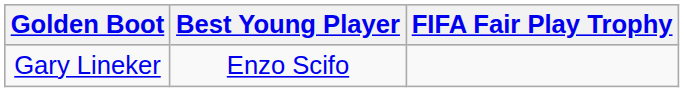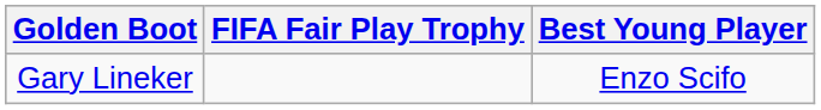 <table class="wikitable">
 <tr>
 <th><a href='#'>Golden Boot</a></th>
+<th><a href='#'>FIFA Fair Play Trophy</a></th>
 <th><a href='#'>Best Young Player</a></th>
-<th><a href='#'>FIFA Fair Play Trophy</a></th>
 </tr>
 <tr>
 <td align=center> <a href='#'>Gary Lineker</a></td>
+<td align=center></td>
 <td align=center> <a href='#'>Enzo Scifo</a></td>
-<td align=center></td>
 </tr>
 </table>
